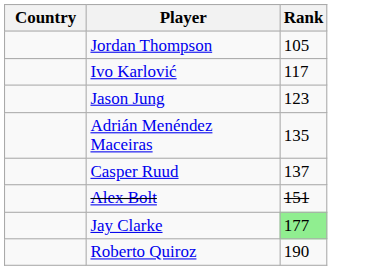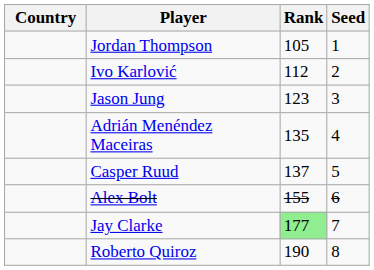 <table class="sortable wikitable">
 <tr>
 <th width="70">Country</th>
 <th width="175">Player</th>
 <th>Rank</th>
+<th>Seed</th>
 </tr>
 <tr>
 <td></td>
 <td><a href='#'>Jordan Thompson</a></td>
 <td>105</td>
+<td>1</td>
 </tr>
 <tr>
 <td></td>
 <td><a href='#'>Ivo Karlović</a></td>
-<td>117</td>
+<td>112</td>
+<td>2</td>
 </tr>
 <tr>
 <td></td>
 <td><a href='#'>Jason Jung</a></td>
 <td>123</td>
+<td>3</td>
 </tr>
 <tr>
 <td></td>
 <td><a href='#'>Adrián Menéndez Maceiras</a></td>
 <td>135</td>
+<td>4</td>
 </tr>
 <tr>
 <td></td>
 <td><a href='#'>Casper Ruud</a></td>
 <td>137</td>
+<td>5</td>
 </tr>
 <tr>
 <td><s></s></td>
 <td><s><a href='#'>Alex Bolt</a></s></td>
-<td><s>151</s></td>
+<td><s>155</s></td>
+<td><s>6</s></td>
 </tr>
 <tr>
 <td></td>
 <td><a href='#'>Jay Clarke</a></td>
 <td style="background: lightgreen;">177</td>
+<td>7</td>
 </tr>
 <tr>
 <td></td>
 <td><a href='#'>Roberto Quiroz</a></td>
 <td>190</td>
+<td>8</td>
 </tr>
 </table>
